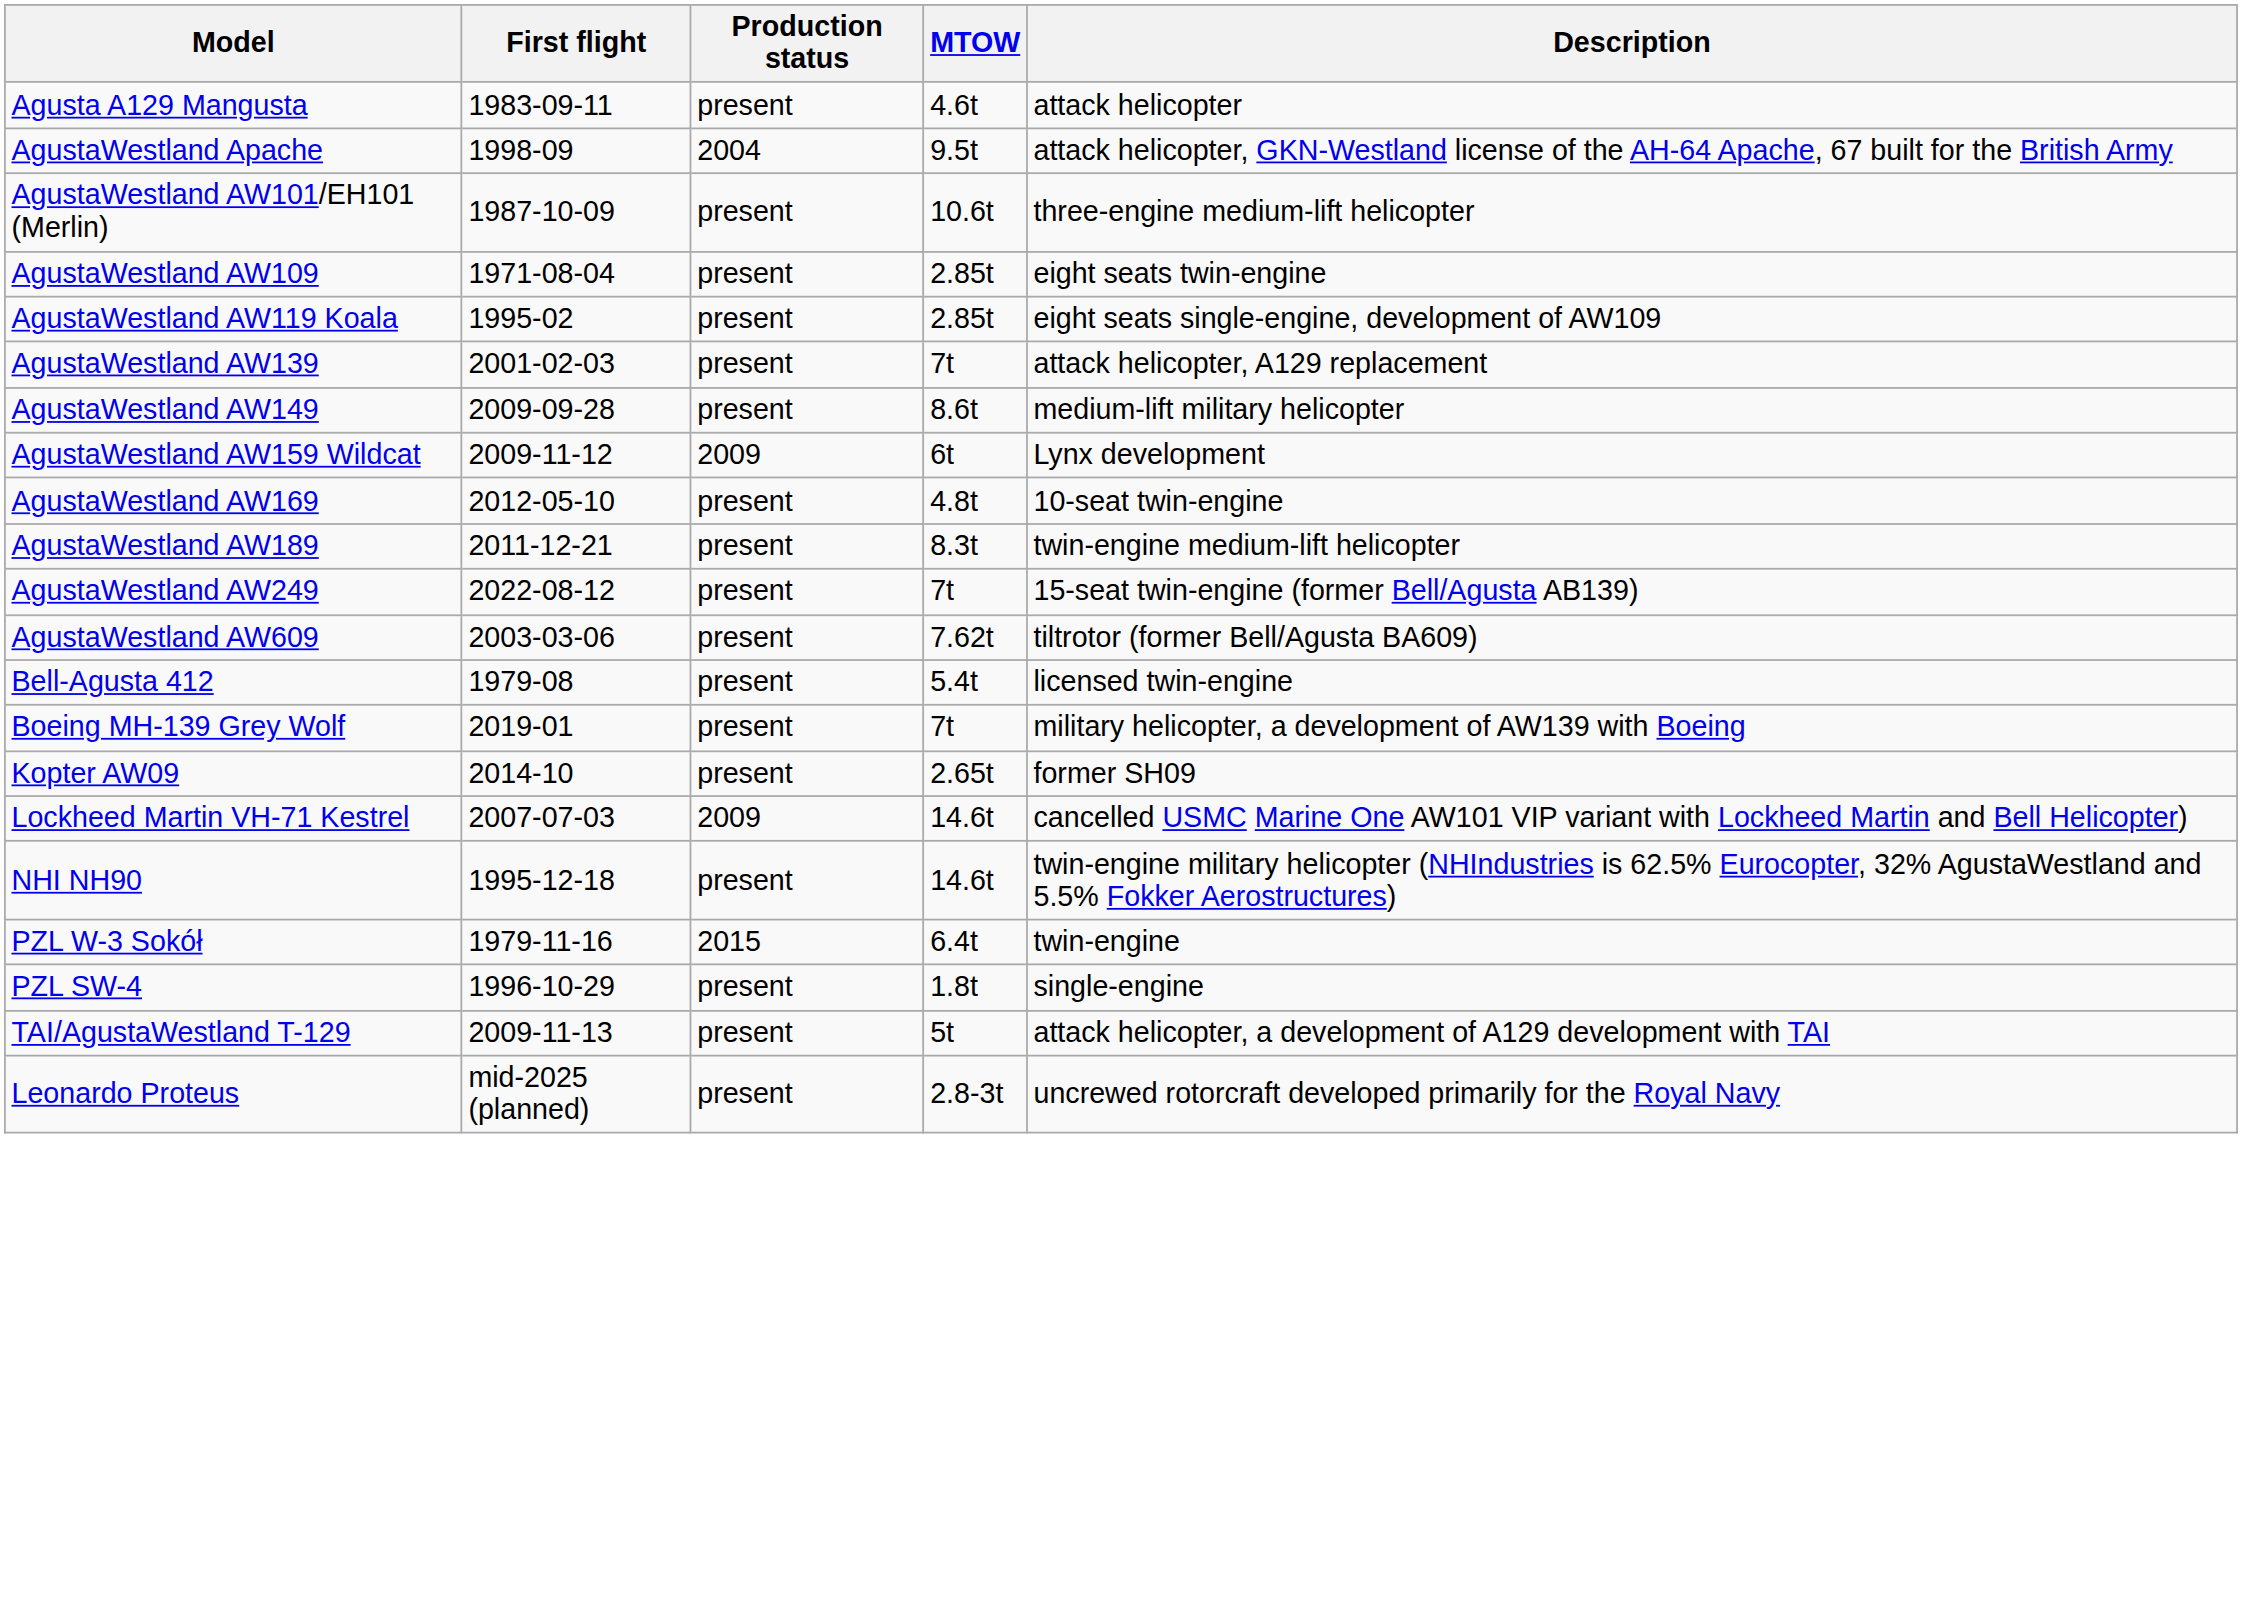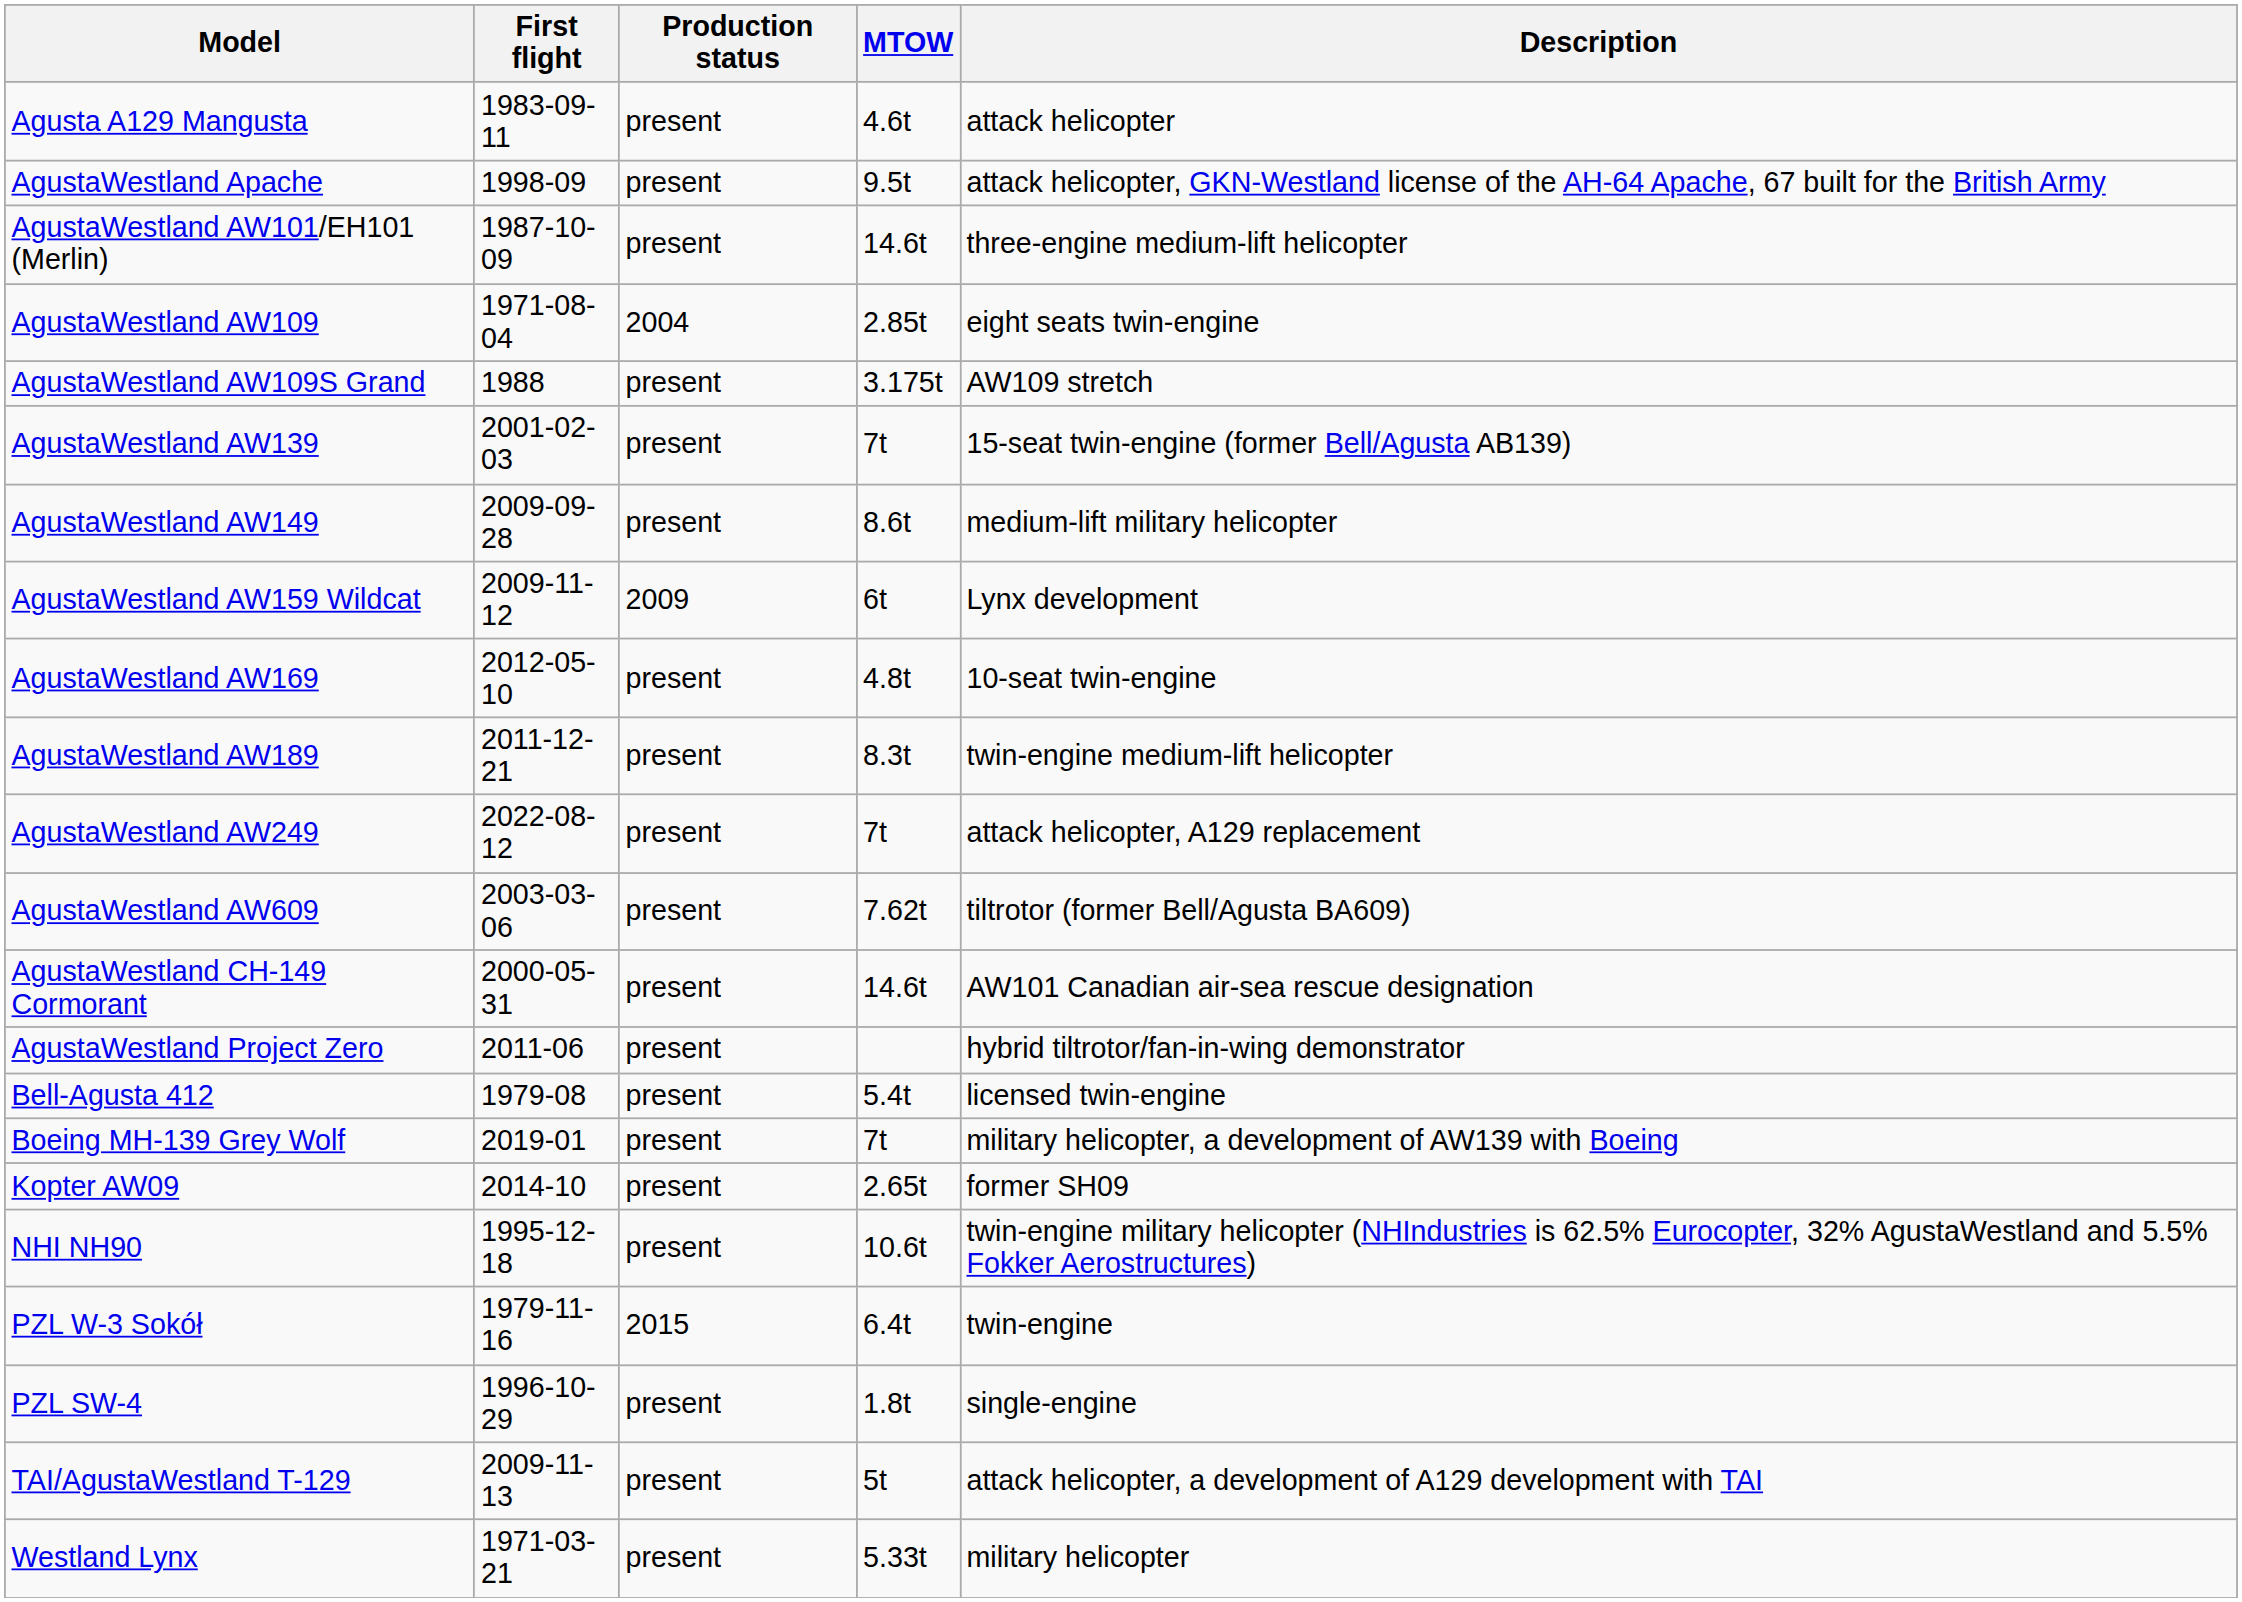 <table class="wikitable sortable">
 <tr>
 <th>Model</th>
 <th data-sort-type="isoDate">First flight</th>
 <th>Production status</th>
 <th><a href='#'>MTOW</a></th>
 <th>Description</th>
 </tr>
 <tr>
 <td><a href='#'>Agusta A129 Mangusta</a></td>
 <td>1983-09-11</td>
 <td>present</td>
 <td>4.6t</td>
 <td>attack helicopter</td>
 </tr>
 <tr>
 <td><a href='#'>AgustaWestland Apache</a></td>
 <td>1998-09</td>
-<td>2004</td>
+<td>present</td>
 <td>9.5t</td>
 <td>attack helicopter, <a href='#'>GKN-Westland</a> license of the <a href='#'>AH-64 Apache</a>, 67 built for the <a href='#'>British Army</a></td>
 </tr>
 <tr>
 <td><a href='#'>AgustaWestland AW101</a>/EH101 (Merlin)</td>
 <td>1987-10-09</td>
 <td>present</td>
-<td>10.6t</td>
+<td>14.6t</td>
 <td>three-engine medium-lift helicopter</td>
 </tr>
 <tr>
 <td><a href='#'>AgustaWestland AW109</a></td>
 <td>1971-08-04</td>
-<td>present</td>
+<td>2004</td>
 <td>2.85t</td>
 <td>eight seats twin-engine</td>
 </tr>
 <tr>
-<td><a href='#'>AgustaWestland AW119 Koala</a></td>
-<td>1995-02</td>
+<td><a href='#'>AgustaWestland AW109S Grand</a></td>
+<td>1988</td>
 <td>present</td>
-<td>2.85t</td>
-<td>eight seats single-engine, development of AW109</td>
+<td>3.175t</td>
+<td>AW109 stretch</td>
 </tr>
 <tr>
 <td><a href='#'>AgustaWestland AW139</a></td>
 <td>2001-02-03</td>
 <td>present</td>
 <td>7t</td>
-<td>attack helicopter, A129 replacement</td>
+<td>15-seat twin-engine (former <a href='#'>Bell/Agusta</a> AB139)</td>
 </tr>
 <tr>
 <td><a href='#'>AgustaWestland AW149</a></td>
 <td>2009-09-28</td>
 <td>present</td>
 <td>8.6t</td>
 <td>medium-lift military helicopter</td>
 </tr>
 <tr>
 <td><a href='#'>AgustaWestland AW159 Wildcat</a></td>
 <td>2009-11-12</td>
 <td>2009</td>
 <td>6t</td>
 <td>Lynx development</td>
 </tr>
 <tr>
 <td><a href='#'>AgustaWestland AW169</a></td>
 <td>2012-05-10</td>
 <td>present</td>
 <td>4.8t</td>
 <td>10-seat twin-engine</td>
 </tr>
 <tr>
 <td><a href='#'>AgustaWestland AW189</a></td>
 <td>2011-12-21</td>
 <td>present</td>
 <td>8.3t</td>
 <td>twin-engine medium-lift helicopter</td>
 </tr>
 <tr>
 <td><a href='#'>AgustaWestland AW249</a></td>
 <td>2022-08-12</td>
 <td>present</td>
 <td>7t</td>
-<td>15-seat twin-engine (former <a href='#'>Bell/Agusta</a> AB139)</td>
+<td>attack helicopter, A129 replacement</td>
 </tr>
 <tr>
 <td><a href='#'>AgustaWestland AW609</a></td>
 <td>2003-03-06</td>
 <td>present</td>
 <td>7.62t</td>
 <td>tiltrotor (former Bell/Agusta BA609)</td>
+</tr>
+<tr>
+<td><a href='#'>AgustaWestland CH-149 Cormorant</a></td>
+<td>2000-05-31</td>
+<td>present</td>
+<td>14.6t</td>
+<td>AW101 Canadian air-sea rescue designation</td>
+</tr>
+<tr>
+<td><a href='#'>AgustaWestland Project Zero</a></td>
+<td>2011-06</td>
+<td>present</td>
+<td></td>
+<td>hybrid tiltrotor/fan-in-wing demonstrator</td>
 </tr>
 <tr>
 <td><a href='#'>Bell-Agusta 412</a></td>
 <td>1979-08</td>
 <td>present</td>
 <td>5.4t</td>
 <td>licensed twin-engine</td>
 </tr>
 <tr>
 <td><a href='#'>Boeing MH-139 Grey Wolf</a></td>
 <td>2019-01</td>
 <td>present</td>
 <td>7t</td>
 <td>military helicopter, a development of AW139 with <a href='#'>Boeing</a></td>
 </tr>
 <tr>
 <td><a href='#'>Kopter AW09</a></td>
 <td>2014-10</td>
 <td>present</td>
 <td>2.65t</td>
 <td>former SH09</td>
 </tr>
 <tr>
-<td><a href='#'>Lockheed Martin VH-71 Kestrel</a></td>
-<td>2007-07-03</td>
-<td>2009</td>
-<td>14.6t</td>
-<td>cancelled <a href='#'>USMC</a> <a href='#'>Marine One</a> AW101 VIP variant with <a href='#'>Lockheed Martin</a> and <a href='#'>Bell Helicopter</a>)</td>
-</tr>
-<tr>
 <td><a href='#'>NHI NH90</a></td>
 <td>1995-12-18</td>
 <td>present</td>
-<td>14.6t</td>
+<td>10.6t</td>
 <td>twin-engine military helicopter (<a href='#'>NHIndustries</a> is 62.5% <a href='#'>Eurocopter</a>, 32% AgustaWestland and 5.5% <a href='#'>Fokker Aerostructures</a>)</td>
 </tr>
 <tr>
 <td><a href='#'>PZL W-3 Sokół</a></td>
 <td>1979-11-16</td>
 <td>2015</td>
 <td>6.4t</td>
 <td>twin-engine</td>
 </tr>
 <tr>
 <td><a href='#'>PZL SW-4</a></td>
 <td>1996-10-29</td>
 <td>present</td>
 <td>1.8t</td>
 <td>single-engine</td>
 </tr>
 <tr>
 <td><a href='#'>TAI/AgustaWestland T-129</a></td>
 <td>2009-11-13</td>
 <td>present</td>
 <td>5t</td>
 <td>attack helicopter, a development of A129 development with <a href='#'>TAI</a></td>
 </tr>
 <tr>
-<td><a href='#'>Leonardo Proteus</a></td>
-<td>mid-2025 (planned)</td>
+<td><a href='#'>Westland Lynx</a></td>
+<td>1971-03-21</td>
 <td>present</td>
-<td>2.8-3t</td>
-<td>uncrewed rotorcraft developed primarily for the <a href='#'>Royal Navy</a></td>
+<td>5.33t</td>
+<td>military helicopter</td>
 </tr>
 </table>
